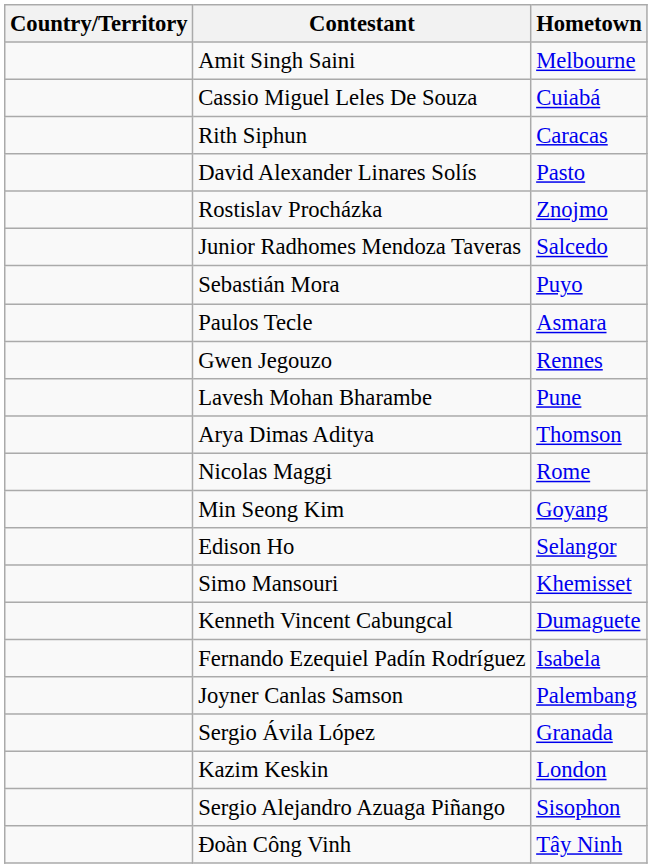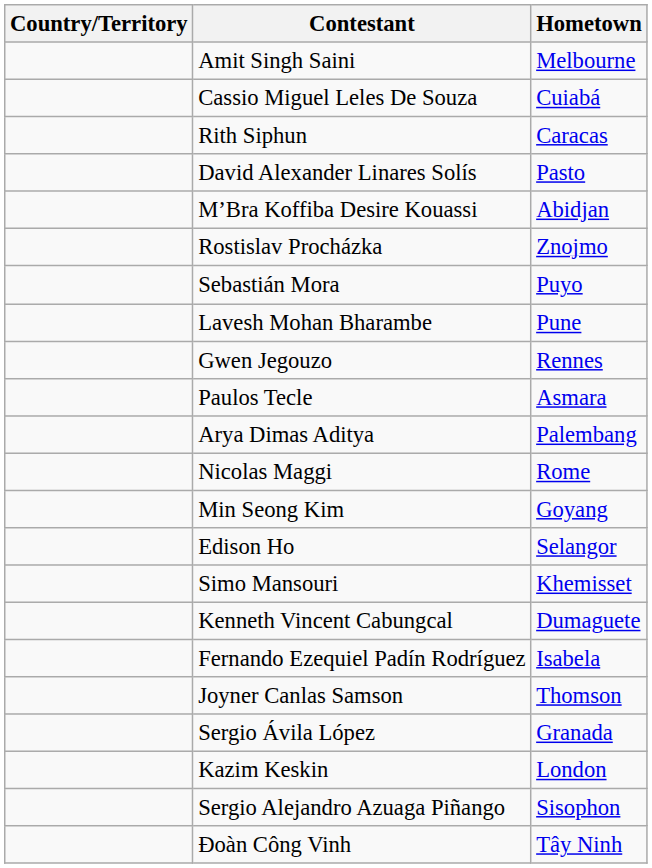 <table class="wikitable sortable" style="font-size: 95%;">
 <tr>
 <th>Country/Territory</th>
 <th>Contestant</th>
 <th>Hometown</th>
 </tr>
 <tr>
 <td></td>
 <td>Amit Singh Saini</td>
 <td><a href='#'>Melbourne</a></td>
 </tr>
 <tr>
 <td></td>
 <td>Cassio Miguel Leles De Souza</td>
 <td><a href='#'>Cuiabá</a></td>
 </tr>
 <tr>
 <td></td>
 <td>Rith Siphun</td>
 <td><a href='#'>Caracas</a></td>
 </tr>
 <tr>
 <td></td>
 <td>David Alexander Linares Solís</td>
 <td><a href='#'>Pasto</a></td>
 </tr>
 <tr>
 <td></td>
-<td>Rostislav Procházka</td>
-<td><a href='#'>Znojmo</a></td>
+<td>M’Bra Koffiba Desire Kouassi</td>
+<td><a href='#'>Abidjan</a></td>
 </tr>
 <tr>
 <td></td>
-<td>Junior Radhomes Mendoza Taveras</td>
-<td><a href='#'>Salcedo</a></td>
+<td>Rostislav Procházka</td>
+<td><a href='#'>Znojmo</a></td>
 </tr>
 <tr>
 <td></td>
 <td>Sebastián Mora</td>
 <td><a href='#'>Puyo</a></td>
 </tr>
 <tr>
 <td></td>
-<td>Paulos Tecle</td>
-<td><a href='#'>Asmara</a></td>
+<td>Lavesh Mohan Bharambe</td>
+<td><a href='#'>Pune</a></td>
 </tr>
 <tr>
 <td></td>
 <td>Gwen Jegouzo</td>
 <td><a href='#'>Rennes</a></td>
 </tr>
 <tr>
 <td></td>
-<td>Lavesh Mohan Bharambe</td>
-<td><a href='#'>Pune</a></td>
+<td>Paulos Tecle</td>
+<td><a href='#'>Asmara</a></td>
 </tr>
 <tr>
 <td></td>
 <td>Arya Dimas Aditya</td>
-<td><a href='#'>Thomson</a></td>
+<td><a href='#'>Palembang</a></td>
 </tr>
 <tr>
 <td></td>
 <td>Nicolas Maggi</td>
 <td><a href='#'>Rome</a></td>
 </tr>
 <tr>
 <td></td>
 <td>Min Seong Kim</td>
 <td><a href='#'>Goyang</a></td>
 </tr>
 <tr>
 <td></td>
 <td>Edison Ho</td>
 <td><a href='#'>Selangor</a></td>
 </tr>
 <tr>
 <td></td>
 <td>Simo Mansouri</td>
 <td><a href='#'>Khemisset</a></td>
 </tr>
 <tr>
 <td></td>
 <td>Kenneth Vincent Cabungcal</td>
 <td><a href='#'>Dumaguete</a></td>
 </tr>
 <tr>
 <td></td>
 <td>Fernando Ezequiel Padín Rodríguez</td>
 <td><a href='#'>Isabela</a></td>
 </tr>
 <tr>
 <td></td>
 <td>Joyner Canlas Samson</td>
-<td><a href='#'>Palembang</a></td>
+<td><a href='#'>Thomson</a></td>
 </tr>
 <tr>
 <td></td>
 <td>Sergio Ávila López</td>
 <td><a href='#'>Granada</a></td>
 </tr>
 <tr>
 <td></td>
 <td>Kazim Keskin</td>
 <td><a href='#'>London</a></td>
 </tr>
 <tr>
 <td></td>
 <td>Sergio Alejandro Azuaga Piñango</td>
 <td><a href='#'>Sisophon</a></td>
 </tr>
 <tr>
 <td></td>
 <td>Đoàn Công Vinh</td>
 <td><a href='#'>Tây Ninh</a></td>
 </tr>
 </table>
